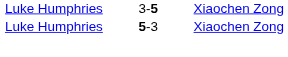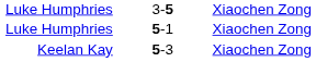 <table style="text-align:center">
 <tr>
 <th width=223></th>
 <th width=100></th>
 <th width=223></th>
 </tr>
 <tr>
 <td align=right><a href='#'>Luke Humphries</a> </td>
 <td>3-<strong>5</strong></td>
 <td align=left> <a href='#'>Xiaochen Zong</a></td>
 </tr>
 <tr>
 <td align=right><a href='#'>Luke Humphries</a> </td>
+<td><strong>5</strong>-1</td>
+<td align=left> <a href='#'>Xiaochen Zong</a></td>
+</tr>
+<tr>
+<td align=right><a href='#'>Keelan Kay</a> </td>
 <td><strong>5</strong>-3</td>
 <td align=left> <a href='#'>Xiaochen Zong</a></td>
 </tr>
 </table>
